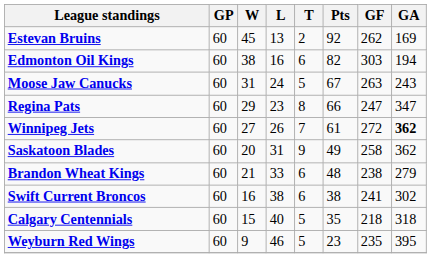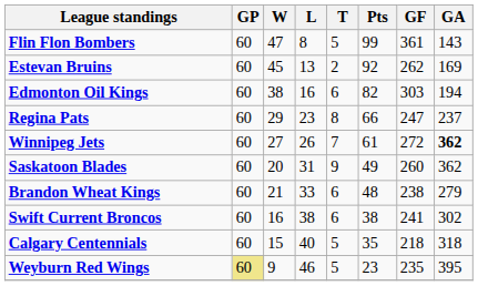 <table class="wikitable">
 <tr>
 <th width="45%">League standings</th>
 <th width="6.25%">GP</th>
 <th width="6.25%">W</th>
 <th width="6.25%">L</th>
 <th width="6.25%">T</th>
 <th width="7.5%">Pts</th>
 <th width="7.5%">GF</th>
 <th width="7.5%">GA</th>
+</tr>
+<tr>
+<td><strong><a href='#'>Flin Flon Bombers</a></strong></td>
+<td>60</td>
+<td>47</td>
+<td>8</td>
+<td>5</td>
+<td>99</td>
+<td>361</td>
+<td>143</td>
 </tr>
 <tr>
 <td><strong><a href='#'>Estevan Bruins</a></strong></td>
 <td>60</td>
 <td>45</td>
 <td>13</td>
 <td>2</td>
 <td>92</td>
 <td>262</td>
 <td>169</td>
 </tr>
 <tr>
 <td><strong><a href='#'>Edmonton Oil Kings</a></strong></td>
 <td>60</td>
 <td>38</td>
 <td>16</td>
 <td>6</td>
 <td>82</td>
 <td>303</td>
 <td>194</td>
 </tr>
 <tr>
-<td><strong><a href='#'>Moose Jaw Canucks</a></strong></td>
-<td>60</td>
-<td>31</td>
-<td>24</td>
-<td>5</td>
-<td>67</td>
-<td>263</td>
-<td>243</td>
-</tr>
-<tr>
 <td><strong><a href='#'>Regina Pats</a></strong></td>
 <td>60</td>
 <td>29</td>
 <td>23</td>
 <td>8</td>
 <td>66</td>
 <td>247</td>
-<td>347</td>
+<td>237</td>
 </tr>
 <tr>
 <td><strong><a href='#'>Winnipeg Jets</a></strong></td>
 <td>60</td>
 <td>27</td>
 <td>26</td>
 <td>7</td>
 <td>61</td>
 <td>272</td>
 <td><strong>362</strong></td>
 </tr>
 <tr>
 <td><strong><a href='#'>Saskatoon Blades</a></strong></td>
 <td>60</td>
 <td>20</td>
 <td>31</td>
 <td>9</td>
 <td>49</td>
-<td>258</td>
+<td>260</td>
 <td>362</td>
 </tr>
 <tr>
 <td><strong><a href='#'>Brandon Wheat Kings</a></strong></td>
 <td>60</td>
 <td>21</td>
 <td>33</td>
 <td>6</td>
 <td>48</td>
 <td>238</td>
 <td>279</td>
 </tr>
 <tr>
 <td><strong><a href='#'>Swift Current Broncos</a></strong></td>
 <td>60</td>
 <td>16</td>
 <td>38</td>
 <td>6</td>
 <td>38</td>
 <td>241</td>
 <td>302</td>
 </tr>
 <tr>
 <td><strong><a href='#'>Calgary Centennials</a></strong></td>
 <td>60</td>
 <td>15</td>
 <td>40</td>
 <td>5</td>
 <td>35</td>
 <td>218</td>
 <td>318</td>
 </tr>
 <tr>
 <td><strong><a href='#'>Weyburn Red Wings</a></strong></td>
-<td>60</td>
+<td style="background: khaki;">60</td>
 <td>9</td>
 <td>46</td>
 <td>5</td>
 <td>23</td>
 <td>235</td>
 <td>395</td>
 </tr>
 <tr>
 </tr>
 </table>
